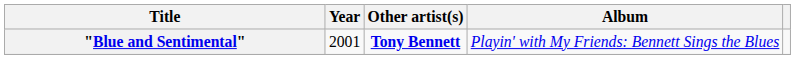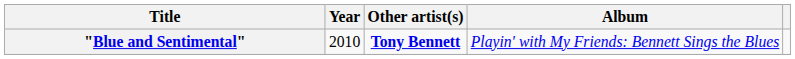 <table class="wikitable plainrowheaders" style="text-align:center;" border="1">
 <tr>
 <th scope="col" style="width:20em;">Title</th>
 <th scope="col">Year</th>
 <th scope="col">Other artist(s)</th>
 <th scope="col">Album</th>
 <th scope="col"></th>
 </tr>
 <tr>
 <th scope="row">"<a href='#'>Blue and Sentimental</a>"</th>
-<td>2001</td>
+<td>2010</td>
 <td><strong><a href='#'>Tony Bennett</a></strong></td>
 <td><em><a href='#'>Playin' with My Friends: Bennett Sings the Blues</a></em></td>
 <td align="center"></td>
 </tr>
 <tr>
 </tr>
 </table>
